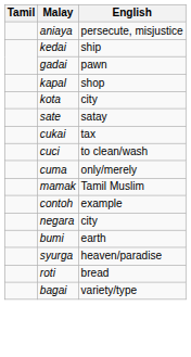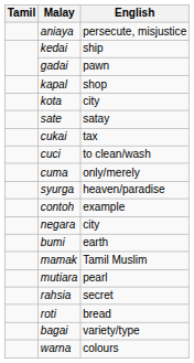 <table class="wikitable">
 <tr>
 <th>Tamil</th>
 <th>Malay</th>
 <th>English</th>
 </tr>
 <tr>
 <td><br></td>
 <td><em>aniaya</em></td>
 <td>persecute, misjustice</td>
 </tr>
 <tr>
 <td rowspan="2"><br></td>
 <td><em>kedai</em></td>
 <td>ship</td>
 </tr>
 <tr>
 <td><em>gadai</em></td>
 <td>pawn</td>
 </tr>
 <tr>
 <td><br></td>
 <td><em>kapal</em></td>
 <td>shop</td>
 </tr>
 <tr>
 <td><br></td>
 <td><em>kota</em></td>
 <td>city</td>
 </tr>
 <tr>
 <td><br></td>
 <td><em>sate</em></td>
 <td>satay</td>
 </tr>
 <tr>
 <td><br></td>
 <td><em>cukai</em></td>
 <td>tax</td>
 </tr>
 <tr>
 <td><br></td>
 <td><em>cuci</em></td>
 <td>to clean/wash</td>
 </tr>
 <tr>
 <td><br></td>
 <td><em>cuma</em></td>
 <td>only/merely</td>
 </tr>
 <tr>
 <td><br></td>
-<td><em>mamak</em></td>
-<td>Tamil Muslim</td>
+<td><em>syurga</em></td>
+<td>heaven/paradise</td>
 </tr>
 <tr>
 <td><br></td>
 <td><em>contoh</em></td>
 <td>example</td>
 </tr>
 <tr>
 <td><br></td>
 <td><em>negara</em></td>
 <td>city</td>
 </tr>
 <tr>
 <td><br></td>
 <td><em>bumi</em></td>
 <td>earth</td>
 </tr>
 <tr>
 <td><br></td>
-<td><em>syurga</em></td>
-<td>heaven/paradise</td>
+<td><em>mamak</em></td>
+<td>Tamil Muslim</td>
+</tr>
+<tr>
+<td><br></td>
+<td><em>mutiara</em></td>
+<td>pearl</td>
+</tr>
+<tr>
+<td><br></td>
+<td><em>rahsia</em></td>
+<td>secret</td>
 </tr>
 <tr>
 <td><br></td>
 <td><em>roti</em></td>
 <td>bread</td>
 </tr>
 <tr>
 <td><br></td>
 <td><em>bagai</em></td>
 <td>variety/type</td>
 </tr>
+<tr>
+<td><br></td>
+<td><em>warna</em></td>
+<td>colours</td>
+</tr>
 </table>
